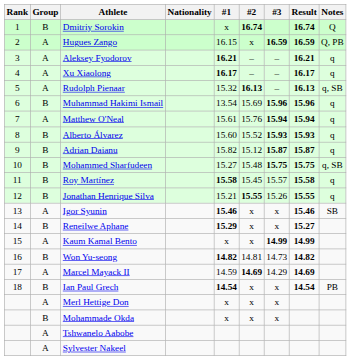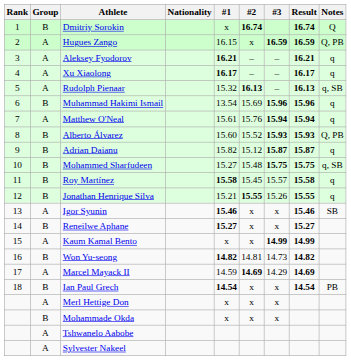 <table class="wikitable sortable" style="text-align:center;font-size:95%">
 <tr>
 <th>Rank</th>
 <th>Group</th>
 <th>Athlete</th>
 <th>Nationality</th>
 <th>#1</th>
 <th>#2</th>
 <th>#3</th>
 <th>Result</th>
 <th>Notes</th>
 </tr>
 <tr bgcolor=ccffcc>
 <td>1</td>
 <td>B</td>
 <td align="left"><a href='#'>Dmitriy Sorokin</a></td>
 <td align=left></td>
 <td>x</td>
 <td><strong>16.74</strong></td>
 <td></td>
 <td><strong>16.74</strong></td>
 <td>Q</td>
 </tr>
 <tr bgcolor=ccffcc>
 <td>2</td>
 <td>A</td>
 <td align="left"><a href='#'>Hugues Zango</a></td>
 <td align=left></td>
 <td>16.15</td>
 <td>x</td>
 <td><strong>16.59</strong></td>
 <td><strong>16.59</strong></td>
 <td>Q, PB</td>
 </tr>
 <tr bgcolor=ddffdd>
 <td>3</td>
 <td>A</td>
 <td align="left"><a href='#'>Aleksey Fyodorov</a></td>
 <td align=left></td>
 <td><strong>16.21</strong></td>
 <td>–</td>
 <td>–</td>
 <td><strong>16.21</strong></td>
 <td>q</td>
 </tr>
 <tr bgcolor=ddffdd>
 <td>4</td>
 <td>A</td>
 <td align="left"><a href='#'>Xu Xiaolong</a></td>
 <td align=left></td>
 <td><strong>16.17</strong></td>
 <td>–</td>
 <td>–</td>
 <td><strong>16.17</strong></td>
 <td>q</td>
 </tr>
 <tr bgcolor=ddffdd>
 <td>5</td>
 <td>A</td>
 <td align="left"><a href='#'>Rudolph Pienaar</a></td>
 <td align=left></td>
 <td>15.32</td>
 <td><strong>16.13</strong></td>
 <td>–</td>
 <td><strong>16.13</strong></td>
 <td>q, SB</td>
 </tr>
 <tr bgcolor=ddffdd>
 <td>6</td>
 <td>B</td>
 <td align="left"><a href='#'>Muhammad Hakimi Ismail</a></td>
 <td align=left></td>
 <td>13.54</td>
 <td>15.69</td>
 <td><strong>15.96</strong></td>
 <td><strong>15.96</strong></td>
 <td>q</td>
 </tr>
 <tr bgcolor=ddffdd>
 <td>7</td>
 <td>A</td>
 <td align="left"><a href='#'>Matthew O'Neal</a></td>
 <td align=left></td>
 <td>15.61</td>
 <td>15.76</td>
 <td><strong>15.94</strong></td>
 <td><strong>15.94</strong></td>
 <td>q</td>
 </tr>
 <tr bgcolor=ddffdd>
 <td>8</td>
 <td>B</td>
 <td align="left"><a href='#'>Alberto Álvarez</a></td>
 <td align=left></td>
 <td>15.60</td>
 <td>15.52</td>
 <td><strong>15.93</strong></td>
 <td><strong>15.93</strong></td>
-<td>q</td>
+<td>Q, PB</td>
 </tr>
 <tr bgcolor=ddffdd>
 <td>9</td>
 <td>B</td>
 <td align="left"><a href='#'>Adrian Daianu</a></td>
 <td align=left></td>
 <td>15.82</td>
 <td>15.12</td>
 <td><strong>15.87</strong></td>
 <td><strong>15.87</strong></td>
 <td>q</td>
 </tr>
 <tr bgcolor=ddffdd>
 <td>10</td>
 <td>B</td>
 <td align="left"><a href='#'>Mohammed Sharfudeen</a></td>
 <td align=left></td>
 <td>15.27</td>
 <td>15.48</td>
 <td><strong>15.75</strong></td>
 <td><strong>15.75</strong></td>
 <td>q, SB</td>
 </tr>
 <tr bgcolor=ddffdd>
 <td>11</td>
 <td>B</td>
 <td align="left"><a href='#'>Roy Martínez</a></td>
 <td align=left></td>
 <td><strong>15.58</strong></td>
 <td>15.45</td>
 <td>15.57</td>
 <td><strong>15.58</strong></td>
 <td>q</td>
 </tr>
 <tr bgcolor=ddffdd>
 <td>12</td>
 <td>B</td>
 <td align="left"><a href='#'>Jonathan Henrique Silva</a></td>
 <td align=left></td>
 <td>15.21</td>
 <td><strong>15.55</strong></td>
 <td>15.26</td>
 <td><strong>15.55</strong></td>
 <td>q</td>
 </tr>
 <tr>
 <td>13</td>
 <td>A</td>
 <td align="left"><a href='#'>Igor Syunin</a></td>
 <td align=left></td>
 <td><strong>15.46</strong></td>
 <td>x</td>
 <td>x</td>
 <td><strong>15.46</strong></td>
 <td>SB</td>
 </tr>
 <tr>
 <td>14</td>
 <td>B</td>
 <td align="left"><a href='#'>Reneilwe Aphane</a></td>
 <td align=left></td>
-<td><strong>15.29</strong></td>
+<td><strong>15.27</strong></td>
 <td>x</td>
 <td>x</td>
 <td><strong>15.27</strong></td>
 <td></td>
 </tr>
 <tr>
 <td>15</td>
 <td>A</td>
 <td align="left"><a href='#'>Kaum Kamal Bento</a></td>
 <td align=left></td>
 <td>x</td>
 <td>x</td>
 <td><strong>14.99</strong></td>
 <td><strong>14.99</strong></td>
 <td></td>
 </tr>
 <tr>
 <td>16</td>
 <td>B</td>
 <td align="left"><a href='#'>Won Yu-seong</a></td>
 <td align=left></td>
 <td><strong>14.82</strong></td>
 <td>14.81</td>
 <td>14.73</td>
 <td><strong>14.82</strong></td>
 <td></td>
 </tr>
 <tr>
 <td>17</td>
 <td>A</td>
 <td align="left"><a href='#'>Marcel Mayack II</a></td>
 <td align=left></td>
 <td>14.59</td>
 <td><strong>14.69</strong></td>
 <td>14.29</td>
 <td><strong>14.69</strong></td>
 <td></td>
 </tr>
 <tr>
 <td>18</td>
 <td>B</td>
 <td align="left"><a href='#'>Ian Paul Grech</a></td>
 <td align=left></td>
 <td><strong>14.54</strong></td>
 <td>x</td>
 <td>x</td>
 <td><strong>14.54</strong></td>
 <td>PB</td>
 </tr>
 <tr>
 <td></td>
 <td>A</td>
 <td align="left"><a href='#'>Merl Hettige Don</a></td>
 <td align=left></td>
 <td>x</td>
 <td>x</td>
 <td>x</td>
 <td><strong></strong></td>
 <td></td>
 </tr>
 <tr>
 <td></td>
 <td>B</td>
 <td align="left"><a href='#'>Mohammade Okda</a></td>
 <td align=left></td>
 <td>x</td>
 <td>x</td>
 <td>x</td>
 <td><strong></strong></td>
 <td></td>
 </tr>
 <tr>
 <td></td>
 <td>A</td>
 <td align="left"><a href='#'>Tshwanelo Aabobe</a></td>
 <td align=left></td>
 <td></td>
 <td></td>
 <td></td>
 <td><strong></strong></td>
 <td></td>
 </tr>
 <tr>
 <td></td>
 <td>A</td>
 <td align="left"><a href='#'>Sylvester Nakeel</a></td>
 <td align=left></td>
 <td></td>
 <td></td>
 <td></td>
 <td><strong></strong></td>
 <td></td>
 </tr>
 </table>
